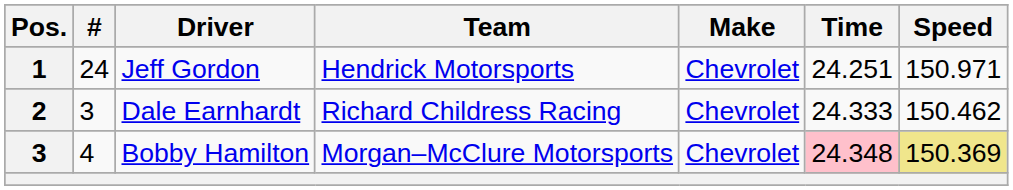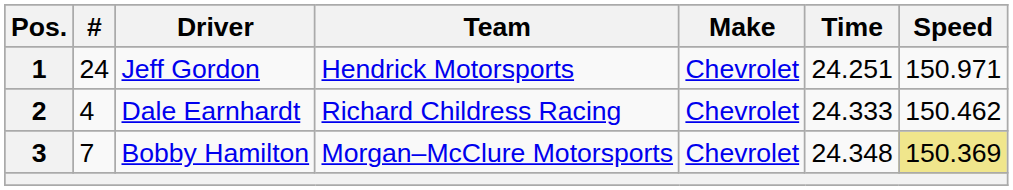 <table class="wikitable" style="font-size:95%">
 <tr>
 <th>Pos.</th>
 <th>#</th>
 <th>Driver</th>
 <th>Team</th>
 <th>Make</th>
 <th>Time</th>
 <th>Speed</th>
 </tr>
 <tr>
 <th>1</th>
 <td>24</td>
 <td><a href='#'>Jeff Gordon</a></td>
 <td><a href='#'>Hendrick Motorsports</a></td>
 <td><a href='#'>Chevrolet</a></td>
 <td>24.251</td>
 <td>150.971</td>
 </tr>
 <tr>
 <th>2</th>
-<td>3</td>
+<td>4</td>
 <td><a href='#'>Dale Earnhardt</a></td>
 <td><a href='#'>Richard Childress Racing</a></td>
 <td><a href='#'>Chevrolet</a></td>
 <td>24.333</td>
 <td>150.462</td>
 </tr>
 <tr>
 <th>3</th>
-<td>4</td>
+<td>7</td>
 <td><a href='#'>Bobby Hamilton</a></td>
 <td><a href='#'>Morgan–McClure Motorsports</a></td>
 <td><a href='#'>Chevrolet</a></td>
-<td style="background: pink;">24.348</td>
+<td>24.348</td>
 <td style="background: khaki;">150.369</td>
 </tr>
 <tr>
 <th colspan="7"></th>
 </tr>
 </table>
